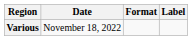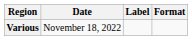 <table class="wikitable plainrowheaders">
 <tr>
 <th scope="col">Region</th>
 <th scope="col">Date</th>
+<th scope="col">Label</th>
 <th scope="col">Format</th>
-<th scope="col">Label</th>
 </tr>
 <tr>
 <th scope="row">Various</th>
 <td>November 18, 2022</td>
 <td></td>
 <td></td>
 </tr>
 </table>
